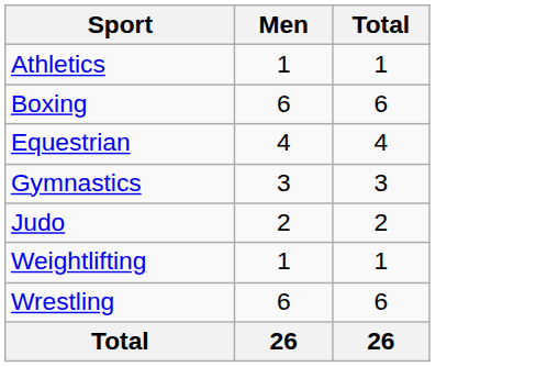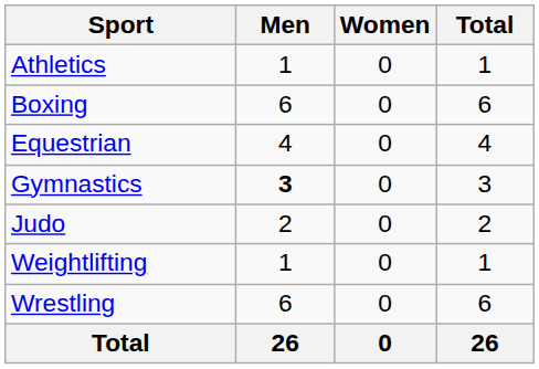 <table class="wikitable sortable" style="text-align:center;">
 <tr>
 <th width=140>Sport</th>
 <th width=55>Men</th>
+<th width=55>Women</th>
 <th width=55>Total</th>
 </tr>
 <tr>
 <td align=left><a href='#'>Athletics</a></td>
 <td>1</td>
+<td>0</td>
 <td>1</td>
 </tr>
 <tr>
 <td align=left><a href='#'>Boxing</a></td>
 <td>6</td>
+<td>0</td>
 <td>6</td>
 </tr>
 <tr>
 <td align=left><a href='#'>Equestrian</a></td>
 <td>4</td>
+<td>0</td>
 <td>4</td>
 </tr>
 <tr>
 <td align=left><a href='#'>Gymnastics</a></td>
-<td>3</td>
+<td><strong>3</strong></td>
+<td>0</td>
 <td>3</td>
 </tr>
 <tr>
 <td align=left><a href='#'>Judo</a></td>
 <td>2</td>
+<td>0</td>
 <td>2</td>
 </tr>
 <tr>
 <td align=left><a href='#'>Weightlifting</a></td>
 <td>1</td>
+<td>0</td>
 <td>1</td>
 </tr>
 <tr>
 <td align=left><a href='#'>Wrestling</a></td>
 <td>6</td>
+<td>0</td>
 <td>6</td>
 </tr>
 <tr>
 <th>Total</th>
 <th>26</th>
+<th>0</th>
 <th>26</th>
 </tr>
 </table>
